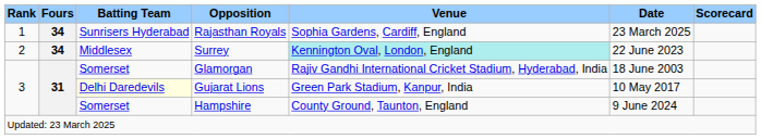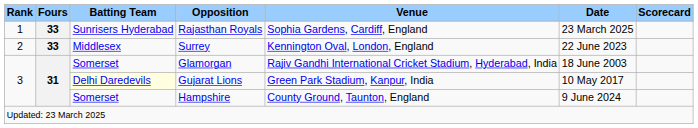 <table class="wikitable sortable" style="text-align:centre;">
 <tr>
 <th scope="col" style="background:#9cf;">Rank</th>
 <th scope="col" style="background:#9cf;">Fours</th>
 <th scope="col" style="background:#9cf;">Batting Team</th>
 <th scope="col" style="background:#9cf;">Opposition</th>
 <th scope="col" style="background:#9cf;">Venue</th>
 <th scope="col" style="background:#9cf;">Date</th>
 <th scope="col" style="background:#9cf;">Scorecard</th>
 </tr>
 <tr>
 <td align=center>1</td>
-<th>34</th>
+<th>33</th>
 <td> <a href='#'>Sunrisers Hyderabad</a></td>
 <td> <a href='#'>Rajasthan Royals</a></td>
 <td><a href='#'>Sophia Gardens</a>, <a href='#'>Cardiff</a>, England</td>
 <td>23 March 2025</td>
 <td></td>
 </tr>
 <tr>
 <td align=center>2</td>
-<th>34</th>
+<th>33</th>
 <td> <a href='#'>Middlesex</a></td>
 <td> <a href='#'>Surrey</a></td>
-<td style="background: paleturquoise;"><a href='#'>Kennington Oval</a>, <a href='#'>London</a>, England</td>
+<td><a href='#'>Kennington Oval</a>, <a href='#'>London</a>, England</td>
 <td>22 June 2023</td>
 <td></td>
 </tr>
 <tr>
 <td align=center rowspan=3>3</td>
 <th rowspan=3>31</th>
 <td> <a href='#'>Somerset</a></td>
 <td> <a href='#'>Glamorgan</a></td>
 <td><a href='#'>Rajiv Gandhi International Cricket Stadium</a>, <a href='#'>Hyderabad</a>, India</td>
 <td>18 June 2003</td>
 <td></td>
 </tr>
 <tr>
 <td style="background: lightyellow;"> <a href='#'>Delhi Daredevils</a></td>
 <td> <a href='#'>Gujarat Lions</a></td>
 <td><a href='#'>Green Park Stadium</a>, <a href='#'>Kanpur</a>, India</td>
 <td>10 May 2017</td>
 <td></td>
 </tr>
 <tr>
 <td> <a href='#'>Somerset</a></td>
 <td> <a href='#'>Hampshire</a></td>
 <td><a href='#'>County Ground</a>, <a href='#'>Taunton</a>, England</td>
 <td>9 June 2024</td>
 <td></td>
 </tr>
 <tr class="sortbottom">
 <td colspan=7><small>Updated: 23 March 2025</small></td>
 </tr>
 </table>
